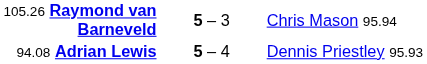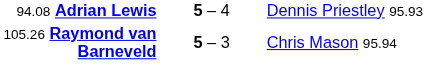 <table style="text-align:center">
 <tr>
 <th width=223></th>
 <th width=100></th>
 <th width=223></th>
 </tr>
 <tr>
+<td align=right><small>94.08</small> <strong><a href='#'>Adrian Lewis</a></strong> </td>
+<td><strong>5</strong> – 4</td>
+<td align=left> <a href='#'>Dennis Priestley</a> <small>95.93</small></td>
+</tr>
+<tr>
 <td align=right><small>105.26</small> <strong><a href='#'>Raymond van Barneveld</a></strong> </td>
 <td><strong>5</strong> – 3</td>
 <td align=left> <a href='#'>Chris Mason</a> <small>95.94</small></td>
 </tr>
-<tr>
-<td align=right><small>94.08</small> <strong><a href='#'>Adrian Lewis</a></strong> </td>
-<td><strong>5</strong> – 4</td>
-<td align=left> <a href='#'>Dennis Priestley</a> <small>95.93</small></td>
-</tr>
 </table>
